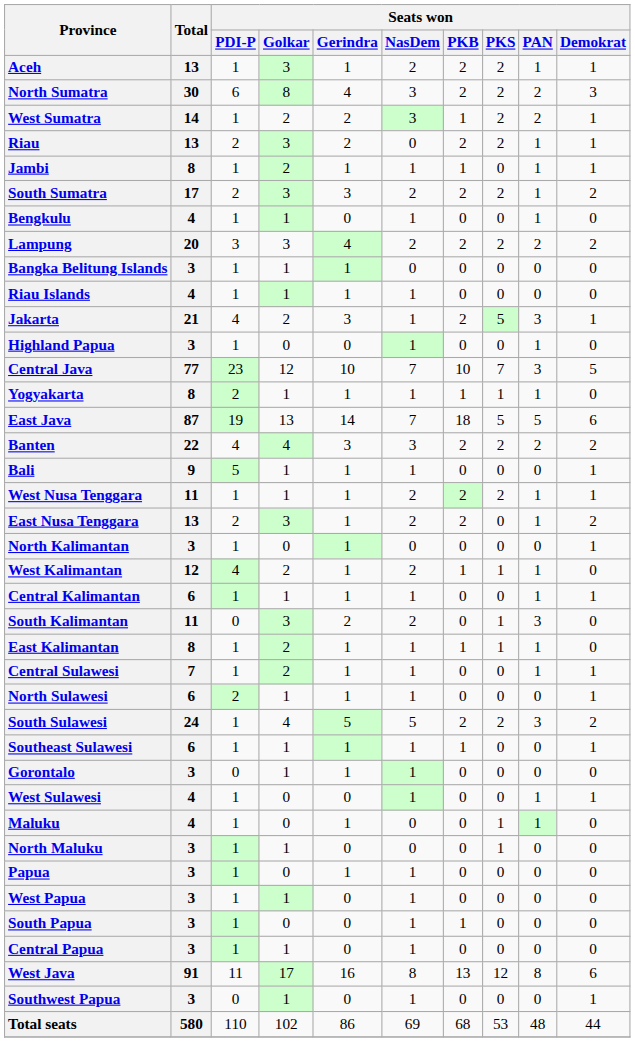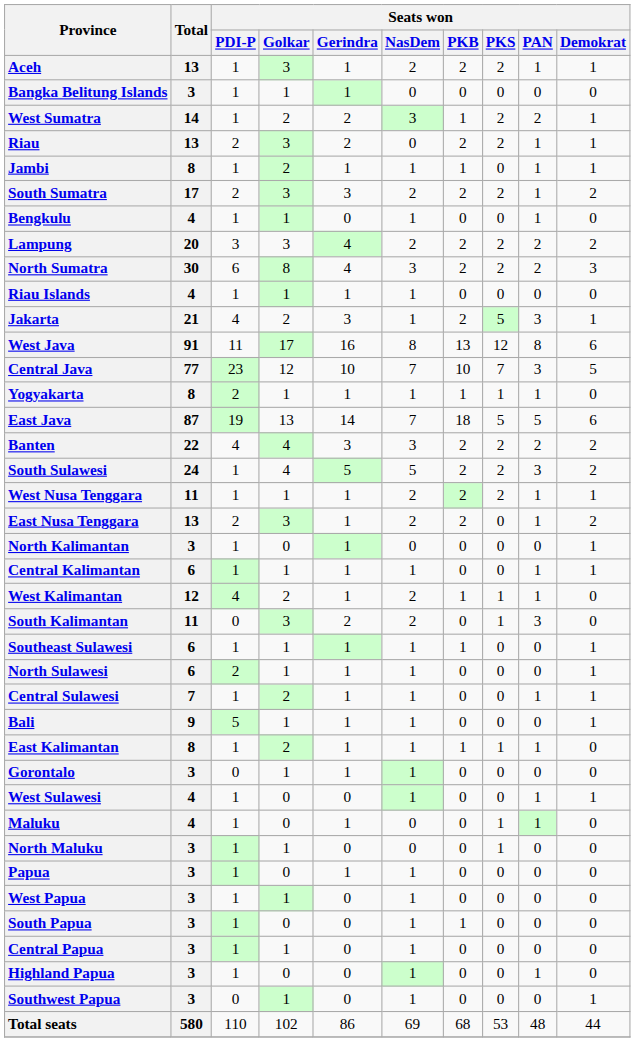 <table class="wikitable sortable" style="text-align:center; font-size: 0.9em">
 <tr>
 <th rowspan="2">Province</th>
 <th rowspan="2">Total</th>
 <th colspan="8">Seats won</th>
 </tr>
 <tr>
 <th><a href='#'>PDI-P</a></th>
 <th><a href='#'>Golkar</a></th>
 <th><a href='#'>Gerindra</a></th>
 <th><a href='#'>NasDem</a></th>
 <th><a href='#'>PKB</a></th>
 <th><a href='#'>PKS</a></th>
 <th><a href='#'>PAN</a></th>
 <th><a href='#'>Demokrat</a></th>
 </tr>
 <tr>
 <th style="text-align: left;"><a href='#'>Aceh</a></th>
 <th>13</th>
 <td>1</td>
 <td style="background:#cfc;">3</td>
 <td>1</td>
 <td>2</td>
 <td>2</td>
 <td>2</td>
 <td>1</td>
 <td>1</td>
 </tr>
 <tr>
-<th style="text-align: left;"><a href='#'>North Sumatra</a></th>
-<th>30</th>
-<td>6</td>
-<td style="background:#cfc;">8</td>
-<td>4</td>
-<td>3</td>
-<td>2</td>
-<td>2</td>
-<td>2</td>
-<td>3</td>
+<th style="text-align: left;"><a href='#'>Bangka Belitung Islands</a></th>
+<th>3</th>
+<td>1</td>
+<td>1</td>
+<td style="background:#cfc;">1</td>
+<td>0</td>
+<td>0</td>
+<td>0</td>
+<td>0</td>
+<td>0</td>
 </tr>
 <tr>
 <th style="text-align: left;"><a href='#'>West Sumatra</a></th>
 <th>14</th>
 <td>1</td>
 <td>2</td>
 <td>2</td>
 <td style="background:#cfc;">3</td>
 <td>1</td>
 <td>2</td>
 <td>2</td>
 <td>1</td>
 </tr>
 <tr>
 <th style="text-align: left;"><a href='#'>Riau</a></th>
 <th>13</th>
 <td>2</td>
 <td style="background:#cfc;">3</td>
 <td>2</td>
 <td>0</td>
 <td>2</td>
 <td>2</td>
 <td>1</td>
 <td>1</td>
 </tr>
 <tr>
 <th style="text-align: left;"><a href='#'>Jambi</a></th>
 <th>8</th>
 <td>1</td>
 <td style="background:#cfc;">2</td>
 <td>1</td>
 <td>1</td>
 <td>1</td>
 <td>0</td>
 <td>1</td>
 <td>1</td>
 </tr>
 <tr>
 <th style="text-align: left;"><a href='#'>South Sumatra</a></th>
 <th>17</th>
 <td>2</td>
 <td style="background:#cfc;">3</td>
 <td>3</td>
 <td>2</td>
 <td>2</td>
 <td>2</td>
 <td>1</td>
 <td>2</td>
 </tr>
 <tr>
 <th style="text-align: left;"><a href='#'>Bengkulu</a></th>
 <th>4</th>
 <td>1</td>
 <td style="background:#cfc;">1</td>
 <td>0</td>
 <td>1</td>
 <td>0</td>
 <td>0</td>
 <td>1</td>
 <td>0</td>
 </tr>
 <tr>
 <th style="text-align: left;"><a href='#'>Lampung</a></th>
 <th>20</th>
 <td>3</td>
 <td>3</td>
 <td style="background:#cfc;">4</td>
 <td>2</td>
 <td>2</td>
 <td>2</td>
 <td>2</td>
 <td>2</td>
 </tr>
 <tr>
-<th style="text-align: left;"><a href='#'>Bangka Belitung Islands</a></th>
-<th>3</th>
-<td>1</td>
-<td>1</td>
-<td style="background:#cfc;">1</td>
-<td>0</td>
-<td>0</td>
-<td>0</td>
-<td>0</td>
-<td>0</td>
+<th style="text-align: left;"><a href='#'>North Sumatra</a></th>
+<th>30</th>
+<td>6</td>
+<td style="background:#cfc;">8</td>
+<td>4</td>
+<td>3</td>
+<td>2</td>
+<td>2</td>
+<td>2</td>
+<td>3</td>
 </tr>
 <tr>
 <th style="text-align: left;"><a href='#'>Riau Islands</a></th>
 <th>4</th>
 <td>1</td>
 <td style="background:#cfc;">1</td>
 <td>1</td>
 <td>1</td>
 <td>0</td>
 <td>0</td>
 <td>0</td>
 <td>0</td>
 </tr>
 <tr>
 <th style="text-align: left;"><a href='#'>Jakarta</a></th>
 <th>21</th>
 <td>4</td>
 <td>2</td>
 <td>3</td>
 <td>1</td>
 <td>2</td>
 <td style="background:#cfc;">5</td>
 <td>3</td>
 <td>1</td>
 </tr>
 <tr>
-<th style="text-align: left;"><a href='#'>Highland Papua</a></th>
-<th>3</th>
-<td>1</td>
-<td>0</td>
-<td>0</td>
-<td style="background:#cfc;">1</td>
-<td>0</td>
-<td>0</td>
-<td>1</td>
-<td>0</td>
+<th style="text-align: left;"><a href='#'>West Java</a></th>
+<th>91</th>
+<td>11</td>
+<td style="background:#cfc;">17</td>
+<td>16</td>
+<td>8</td>
+<td>13</td>
+<td>12</td>
+<td>8</td>
+<td>6</td>
 </tr>
 <tr>
 <th style="text-align: left;"><a href='#'>Central Java</a></th>
 <th>77</th>
 <td style="background:#cfc;">23</td>
 <td>12</td>
 <td>10</td>
 <td>7</td>
 <td>10</td>
 <td>7</td>
 <td>3</td>
 <td>5</td>
 </tr>
 <tr>
 <th style="text-align: left;"><a href='#'>Yogyakarta</a></th>
 <th>8</th>
 <td style="background:#cfc;">2</td>
 <td>1</td>
 <td>1</td>
 <td>1</td>
 <td>1</td>
 <td>1</td>
 <td>1</td>
 <td>0</td>
 </tr>
 <tr>
 <th style="text-align: left;"><a href='#'>East Java</a></th>
 <th>87</th>
 <td style="background:#cfc;">19</td>
 <td>13</td>
 <td>14</td>
 <td>7</td>
 <td>18</td>
 <td>5</td>
 <td>5</td>
 <td>6</td>
 </tr>
 <tr>
 <th style="text-align: left;"><a href='#'>Banten</a></th>
 <th>22</th>
 <td>4</td>
 <td style="background:#cfc;">4</td>
 <td>3</td>
 <td>3</td>
 <td>2</td>
 <td>2</td>
 <td>2</td>
 <td>2</td>
 </tr>
 <tr>
-<th style="text-align: left;"><a href='#'>Bali</a></th>
-<th>9</th>
+<th style="text-align: left;"><a href='#'>South Sulawesi</a></th>
+<th>24</th>
+<td>1</td>
+<td>4</td>
 <td style="background:#cfc;">5</td>
-<td>1</td>
-<td>1</td>
-<td>1</td>
-<td>0</td>
-<td>0</td>
-<td>0</td>
-<td>1</td>
+<td>5</td>
+<td>2</td>
+<td>2</td>
+<td>3</td>
+<td>2</td>
 </tr>
 <tr>
 <th style="text-align: left;"><a href='#'>West Nusa Tenggara</a></th>
 <th>11</th>
 <td>1</td>
 <td>1</td>
 <td>1</td>
 <td>2</td>
 <td style="background:#cfc;">2</td>
 <td>2</td>
 <td>1</td>
 <td>1</td>
 </tr>
 <tr>
 <th style="text-align: left;"><a href='#'>East Nusa Tenggara</a></th>
 <th>13</th>
 <td>2</td>
 <td style="background:#cfc;">3</td>
 <td>1</td>
 <td>2</td>
 <td>2</td>
 <td>0</td>
 <td>1</td>
 <td>2</td>
 </tr>
 <tr>
 <th style="text-align: left;"><a href='#'>North Kalimantan</a></th>
 <th>3</th>
 <td>1</td>
 <td>0</td>
 <td style="background:#cfc;">1</td>
 <td>0</td>
 <td>0</td>
 <td>0</td>
 <td>0</td>
 <td>1</td>
 </tr>
 <tr>
+<th style="text-align: left;"><a href='#'>Central Kalimantan</a></th>
+<th>6</th>
+<td style="background:#cfc;">1</td>
+<td>1</td>
+<td>1</td>
+<td>1</td>
+<td>0</td>
+<td>0</td>
+<td>1</td>
+<td>1</td>
+</tr>
+<tr>
 <th style="text-align: left;"><a href='#'>West Kalimantan</a></th>
 <th>12</th>
 <td style="background:#cfc;">4</td>
 <td>2</td>
 <td>1</td>
 <td>2</td>
 <td>1</td>
 <td>1</td>
 <td>1</td>
 <td>0</td>
-</tr>
-<tr>
-<th style="text-align: left;"><a href='#'>Central Kalimantan</a></th>
-<th>6</th>
-<td style="background:#cfc;">1</td>
-<td>1</td>
-<td>1</td>
-<td>1</td>
-<td>0</td>
-<td>0</td>
-<td>1</td>
-<td>1</td>
 </tr>
 <tr>
 <th style="text-align: left;"><a href='#'>South Kalimantan</a></th>
 <th>11</th>
 <td>0</td>
 <td style="background:#cfc;">3</td>
 <td>2</td>
 <td>2</td>
 <td>0</td>
 <td>1</td>
 <td>3</td>
 <td>0</td>
 </tr>
 <tr>
-<th style="text-align: left;"><a href='#'>East Kalimantan</a></th>
-<th>8</th>
-<td>1</td>
-<td style="background:#cfc;">2</td>
+<th style="text-align: left;"><a href='#'>Southeast Sulawesi</a></th>
+<th>6</th>
 <td>1</td>
 <td>1</td>
-<td>1</td>
-<td>1</td>
-<td>1</td>
-<td>0</td>
-</tr>
-<tr>
-<th style="text-align: left;"><a href='#'>Central Sulawesi</a></th>
-<th>7</th>
-<td>1</td>
-<td style="background:#cfc;">2</td>
+<td style="background:#cfc;">1</td>
 <td>1</td>
 <td>1</td>
 <td>0</td>
 <td>0</td>
-<td>1</td>
 <td>1</td>
 </tr>
 <tr>
 <th style="text-align: left;"><a href='#'>North Sulawesi</a></th>
 <th>6</th>
 <td style="background:#cfc;">2</td>
 <td>1</td>
 <td>1</td>
 <td>1</td>
 <td>0</td>
 <td>0</td>
 <td>0</td>
 <td>1</td>
 </tr>
 <tr>
-<th style="text-align: left;"><a href='#'>South Sulawesi</a></th>
-<th>24</th>
+<th style="text-align: left;"><a href='#'>Central Sulawesi</a></th>
+<th>7</th>
 <td>1</td>
-<td>4</td>
-<td style="background:#cfc;">5</td>
-<td>5</td>
-<td>2</td>
-<td>2</td>
-<td>3</td>
-<td>2</td>
-</tr>
-<tr>
-<th style="text-align: left;"><a href='#'>Southeast Sulawesi</a></th>
-<th>6</th>
-<td>1</td>
-<td>1</td>
-<td style="background:#cfc;">1</td>
+<td style="background:#cfc;">2</td>
 <td>1</td>
 <td>1</td>
 <td>0</td>
 <td>0</td>
 <td>1</td>
+<td>1</td>
+</tr>
+<tr>
+<th style="text-align: left;"><a href='#'>Bali</a></th>
+<th>9</th>
+<td style="background:#cfc;">5</td>
+<td>1</td>
+<td>1</td>
+<td>1</td>
+<td>0</td>
+<td>0</td>
+<td>0</td>
+<td>1</td>
+</tr>
+<tr>
+<th style="text-align: left;"><a href='#'>East Kalimantan</a></th>
+<th>8</th>
+<td>1</td>
+<td style="background:#cfc;">2</td>
+<td>1</td>
+<td>1</td>
+<td>1</td>
+<td>1</td>
+<td>1</td>
+<td>0</td>
 </tr>
 <tr>
 <th style="text-align: left;"><a href='#'>Gorontalo</a></th>
 <th>3</th>
 <td>0</td>
 <td>1</td>
 <td>1</td>
 <td style="background:#cfc;">1</td>
 <td>0</td>
 <td>0</td>
 <td>0</td>
 <td>0</td>
 </tr>
 <tr>
 <th style="text-align: left;"><a href='#'>West Sulawesi</a></th>
 <th>4</th>
 <td>1</td>
 <td>0</td>
 <td>0</td>
 <td style="background:#cfc;">1</td>
 <td>0</td>
 <td>0</td>
 <td>1</td>
 <td>1</td>
 </tr>
 <tr>
 <th style="text-align: left;"><a href='#'>Maluku</a></th>
 <th>4</th>
 <td>1</td>
 <td>0</td>
 <td>1</td>
 <td>0</td>
 <td>0</td>
 <td>1</td>
 <td style="background:#cfc;">1</td>
 <td>0</td>
 </tr>
 <tr>
 <th style="text-align: left;"><a href='#'>North Maluku</a></th>
 <th>3</th>
 <td style="background:#cfc;">1</td>
 <td>1</td>
 <td>0</td>
 <td>0</td>
 <td>0</td>
 <td>1</td>
 <td>0</td>
 <td>0</td>
 </tr>
 <tr>
 <th style="text-align: left;"><a href='#'>Papua</a></th>
 <th>3</th>
 <td style="background:#cfc;">1</td>
 <td>0</td>
 <td>1</td>
 <td>1</td>
 <td>0</td>
 <td>0</td>
 <td>0</td>
 <td>0</td>
 </tr>
 <tr>
 <th style="text-align: left;"><a href='#'>West Papua</a></th>
 <th>3</th>
 <td>1</td>
 <td style="background:#cfc;">1</td>
 <td>0</td>
 <td>1</td>
 <td>0</td>
 <td>0</td>
 <td>0</td>
 <td>0</td>
 </tr>
 <tr>
 <th style="text-align: left;"><a href='#'>South Papua</a></th>
 <th>3</th>
 <td style="background:#cfc;">1</td>
 <td>0</td>
 <td>0</td>
 <td>1</td>
 <td>1</td>
 <td>0</td>
 <td>0</td>
 <td>0</td>
 </tr>
 <tr>
 <th style="text-align: left;"><a href='#'>Central Papua</a></th>
 <th>3</th>
 <td style="background:#cfc;">1</td>
 <td>1</td>
 <td>0</td>
 <td>1</td>
 <td>0</td>
 <td>0</td>
 <td>0</td>
 <td>0</td>
 </tr>
 <tr>
-<th style="text-align: left;"><a href='#'>West Java</a></th>
-<th>91</th>
-<td>11</td>
-<td style="background:#cfc;">17</td>
-<td>16</td>
-<td>8</td>
-<td>13</td>
-<td>12</td>
-<td>8</td>
-<td>6</td>
+<th style="text-align: left;"><a href='#'>Highland Papua</a></th>
+<th>3</th>
+<td>1</td>
+<td>0</td>
+<td>0</td>
+<td style="background:#cfc;">1</td>
+<td>0</td>
+<td>0</td>
+<td>1</td>
+<td>0</td>
 </tr>
 <tr>
 <th style="text-align: left;"><a href='#'>Southwest Papua</a></th>
 <th>3</th>
 <td>0</td>
 <td style="background:#cfc;">1</td>
 <td>0</td>
 <td>1</td>
 <td>0</td>
 <td>0</td>
 <td>0</td>
 <td>1</td>
 </tr>
 <tr>
 <th style="text-align: left;">Total seats</th>
 <th>580</th>
 <td>110</td>
 <td>102</td>
 <td>86</td>
 <td>69</td>
 <td>68</td>
 <td>53</td>
 <td>48</td>
 <td>44</td>
 </tr>
 <tr>
 </tr>
 </table>
